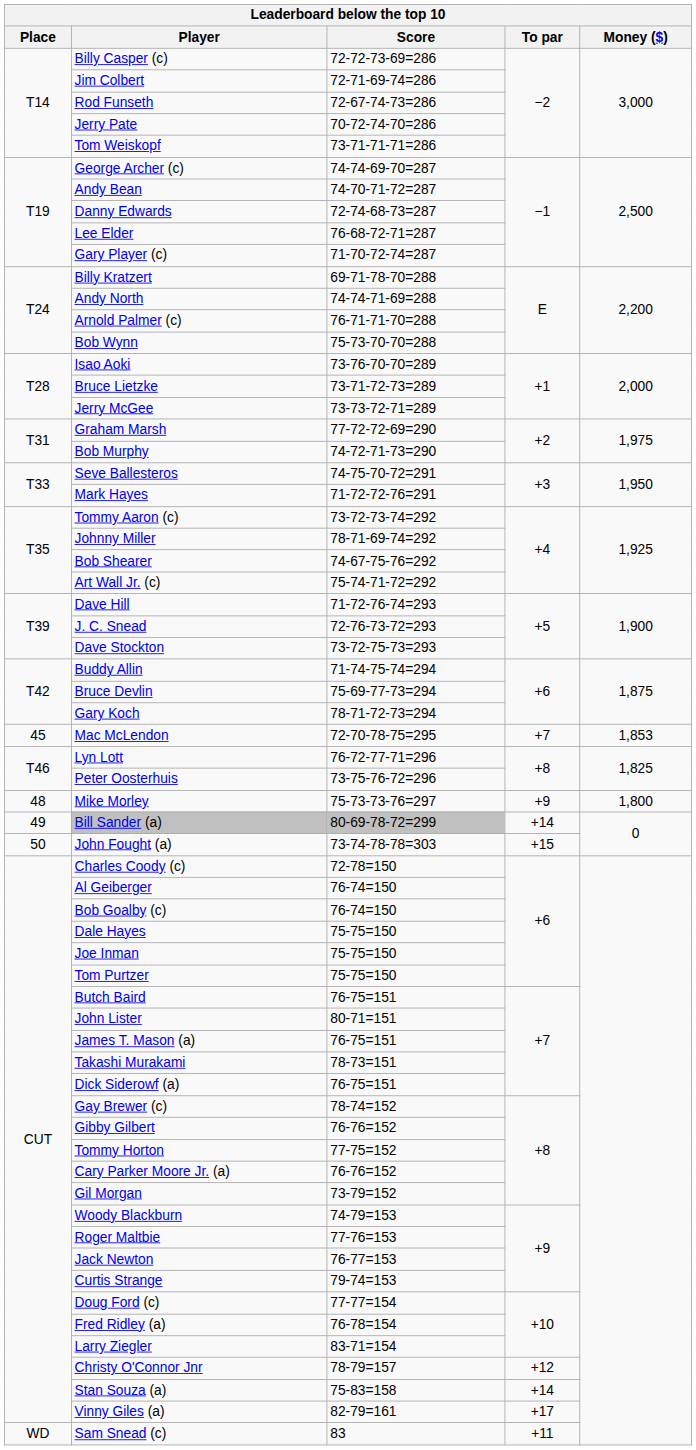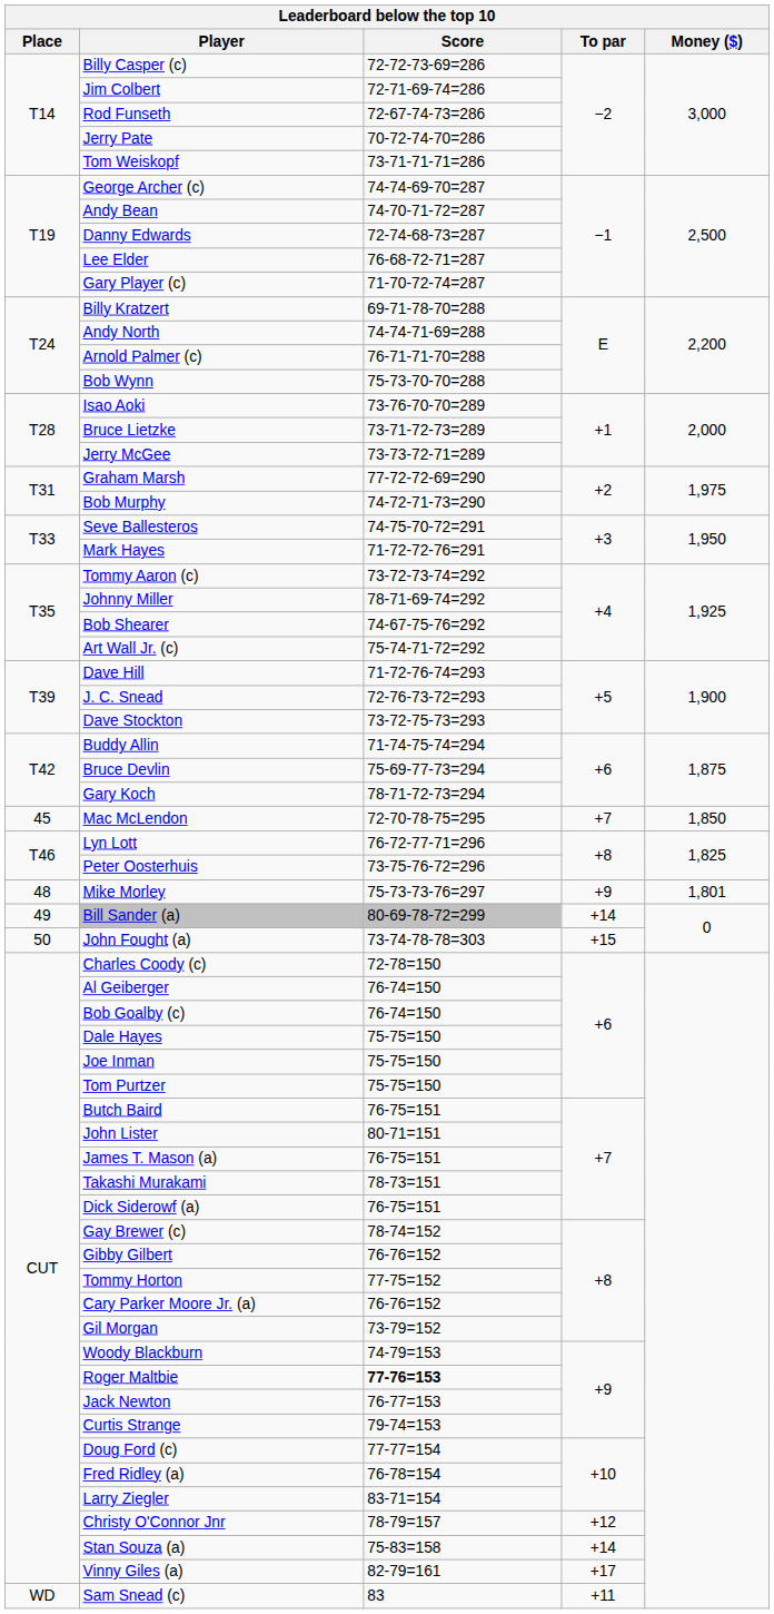 <table class="collapsible collapsed wikitable" style="width:50em; margin-top:-1px">
 <tr>
 <th scope="col" colspan="6">Leaderboard below the top 10</th>
 </tr>
 <tr>
 <th>Place</th>
 <th>Player</th>
 <th>Score</th>
 <th>To par</th>
 <th>Money (<a href='#'>$</a>)</th>
 </tr>
 <tr>
 <td rowspan=5 align=center>T14</td>
 <td> <a href='#'>Billy Casper</a> (c)</td>
 <td>72-72-73-69=286</td>
 <td rowspan=5 align=center>−2</td>
 <td rowspan=5 align=center>3,000</td>
 </tr>
 <tr>
 <td> <a href='#'>Jim Colbert</a></td>
 <td>72-71-69-74=286</td>
 </tr>
 <tr>
 <td> <a href='#'>Rod Funseth</a></td>
 <td>72-67-74-73=286</td>
 </tr>
 <tr>
 <td> <a href='#'>Jerry Pate</a></td>
 <td>70-72-74-70=286</td>
 </tr>
 <tr>
 <td> <a href='#'>Tom Weiskopf</a></td>
 <td>73-71-71-71=286</td>
 </tr>
 <tr>
 <td rowspan=5 align=center>T19</td>
 <td> <a href='#'>George Archer</a> (c)</td>
 <td>74-74-69-70=287</td>
 <td rowspan=5 align=center>−1</td>
 <td rowspan=5 align=center>2,500</td>
 </tr>
 <tr>
 <td> <a href='#'>Andy Bean</a></td>
 <td>74-70-71-72=287</td>
 </tr>
 <tr>
 <td> <a href='#'>Danny Edwards</a></td>
 <td>72-74-68-73=287</td>
 </tr>
 <tr>
 <td> <a href='#'>Lee Elder</a></td>
 <td>76-68-72-71=287</td>
 </tr>
 <tr>
 <td> <a href='#'>Gary Player</a> (c)</td>
 <td>71-70-72-74=287</td>
 </tr>
 <tr>
 <td rowspan=4 align=center>T24</td>
 <td> <a href='#'>Billy Kratzert</a></td>
 <td>69-71-78-70=288</td>
 <td rowspan=4 align=center>E</td>
 <td rowspan=4 align=center>2,200</td>
 </tr>
 <tr>
 <td> <a href='#'>Andy North</a></td>
 <td>74-74-71-69=288</td>
 </tr>
 <tr>
 <td> <a href='#'>Arnold Palmer</a> (c)</td>
 <td>76-71-71-70=288</td>
 </tr>
 <tr>
 <td> <a href='#'>Bob Wynn</a></td>
 <td>75-73-70-70=288</td>
 </tr>
 <tr>
 <td rowspan=3 align=center>T28</td>
 <td> <a href='#'>Isao Aoki</a></td>
 <td>73-76-70-70=289</td>
 <td rowspan=3 align=center>+1</td>
 <td rowspan=3 align=center>2,000</td>
 </tr>
 <tr>
 <td> <a href='#'>Bruce Lietzke</a></td>
 <td>73-71-72-73=289</td>
 </tr>
 <tr>
 <td> <a href='#'>Jerry McGee</a></td>
 <td>73-73-72-71=289</td>
 </tr>
 <tr>
 <td rowspan=2 align=center>T31</td>
 <td> <a href='#'>Graham Marsh</a></td>
 <td>77-72-72-69=290</td>
 <td rowspan=2 align=center>+2</td>
 <td rowspan=2 align=center>1,975</td>
 </tr>
 <tr>
 <td> <a href='#'>Bob Murphy</a></td>
 <td>74-72-71-73=290</td>
 </tr>
 <tr>
 <td rowspan=2 align=center>T33</td>
 <td> <a href='#'>Seve Ballesteros</a></td>
 <td>74-75-70-72=291</td>
 <td rowspan=2 align=center>+3</td>
 <td rowspan=2 align=center>1,950</td>
 </tr>
 <tr>
 <td> <a href='#'>Mark Hayes</a></td>
 <td>71-72-72-76=291</td>
 </tr>
 <tr>
 <td rowspan=4 align=center>T35</td>
 <td> <a href='#'>Tommy Aaron</a> (c)</td>
 <td>73-72-73-74=292</td>
 <td rowspan=4 align=center>+4</td>
 <td rowspan=4 align=center>1,925</td>
 </tr>
 <tr>
 <td> <a href='#'>Johnny Miller</a></td>
 <td>78-71-69-74=292</td>
 </tr>
 <tr>
 <td> <a href='#'>Bob Shearer</a></td>
 <td>74-67-75-76=292</td>
 </tr>
 <tr>
 <td> <a href='#'>Art Wall Jr.</a> (c)</td>
 <td>75-74-71-72=292</td>
 </tr>
 <tr>
 <td rowspan=3 align=center>T39</td>
 <td> <a href='#'>Dave Hill</a></td>
 <td>71-72-76-74=293</td>
 <td rowspan=3 align=center>+5</td>
 <td rowspan=3 align=center>1,900</td>
 </tr>
 <tr>
 <td> <a href='#'>J. C. Snead</a></td>
 <td>72-76-73-72=293</td>
 </tr>
 <tr>
 <td> <a href='#'>Dave Stockton</a></td>
 <td>73-72-75-73=293</td>
 </tr>
 <tr>
 <td rowspan=3 align=center>T42</td>
 <td> <a href='#'>Buddy Allin</a></td>
 <td>71-74-75-74=294</td>
 <td rowspan=3 align=center>+6</td>
 <td rowspan=3 align=center>1,875</td>
 </tr>
 <tr>
 <td> <a href='#'>Bruce Devlin</a></td>
 <td>75-69-77-73=294</td>
 </tr>
 <tr>
 <td> <a href='#'>Gary Koch</a></td>
 <td>78-71-72-73=294</td>
 </tr>
 <tr>
 <td align=center>45</td>
 <td> <a href='#'>Mac McLendon</a></td>
 <td>72-70-78-75=295</td>
 <td align=center>+7</td>
-<td align=center>1,853</td>
+<td align=center>1,850</td>
 </tr>
 <tr>
 <td rowspan=2 align=center>T46</td>
 <td> <a href='#'>Lyn Lott</a></td>
 <td>76-72-77-71=296</td>
 <td rowspan=2 align=center>+8</td>
 <td rowspan=2 align=center>1,825</td>
 </tr>
 <tr>
 <td> <a href='#'>Peter Oosterhuis</a></td>
 <td>73-75-76-72=296</td>
 </tr>
 <tr>
 <td align=center>48</td>
 <td> <a href='#'>Mike Morley</a></td>
 <td>75-73-73-76=297</td>
 <td align=center>+9</td>
-<td align=center>1,800</td>
+<td align=center>1,801</td>
 </tr>
 <tr>
 <td align=center>49</td>
 <td style="background:silver"> <a href='#'>Bill Sander</a> (a)</td>
 <td style="background:silver">80-69-78-72=299</td>
 <td align=center>+14</td>
 <td rowspan=2 align=center>0</td>
 </tr>
 <tr>
 <td align=center>50</td>
 <td> <a href='#'>John Fought</a> (a)</td>
 <td>73-74-78-78=303</td>
 <td align=center>+15</td>
 </tr>
 <tr>
 <td rowspan=26 align=center>CUT</td>
 <td> <a href='#'>Charles Coody</a> (c)</td>
 <td>72-78=150</td>
 <td rowspan=6 align=center>+6</td>
 <td rowspan=27 align=center></td>
 </tr>
 <tr>
 <td> <a href='#'>Al Geiberger</a></td>
 <td>76-74=150</td>
 </tr>
 <tr>
 <td> <a href='#'>Bob Goalby</a> (c)</td>
 <td>76-74=150</td>
 </tr>
 <tr>
 <td> <a href='#'>Dale Hayes</a></td>
 <td>75-75=150</td>
 </tr>
 <tr>
 <td> <a href='#'>Joe Inman</a></td>
 <td>75-75=150</td>
 </tr>
 <tr>
 <td> <a href='#'>Tom Purtzer</a></td>
 <td>75-75=150</td>
 </tr>
 <tr>
 <td> <a href='#'>Butch Baird</a></td>
 <td>76-75=151</td>
 <td rowspan=5 align=center>+7</td>
 </tr>
 <tr>
 <td> <a href='#'>John Lister</a></td>
 <td>80-71=151</td>
 </tr>
 <tr>
 <td> <a href='#'>James T. Mason</a> (a)</td>
 <td>76-75=151</td>
 </tr>
 <tr>
 <td> <a href='#'>Takashi Murakami</a></td>
 <td>78-73=151</td>
 </tr>
 <tr>
 <td> <a href='#'>Dick Siderowf</a> (a)</td>
 <td>76-75=151</td>
 </tr>
 <tr>
 <td> <a href='#'>Gay Brewer</a> (c)</td>
 <td>78-74=152</td>
 <td rowspan=5 align=center>+8</td>
 </tr>
 <tr>
 <td> <a href='#'>Gibby Gilbert</a></td>
 <td>76-76=152</td>
 </tr>
 <tr>
 <td> <a href='#'>Tommy Horton</a></td>
 <td>77-75=152</td>
 </tr>
 <tr>
 <td> <a href='#'>Cary Parker Moore Jr.</a> (a)</td>
 <td>76-76=152</td>
 </tr>
 <tr>
 <td> <a href='#'>Gil Morgan</a></td>
 <td>73-79=152</td>
 </tr>
 <tr>
 <td> <a href='#'>Woody Blackburn</a></td>
 <td>74-79=153</td>
 <td rowspan=4 align=center>+9</td>
 </tr>
 <tr>
 <td> <a href='#'>Roger Maltbie</a></td>
-<td>77-76=153</td>
+<td><strong>77-76=153</strong></td>
 </tr>
 <tr>
 <td> <a href='#'>Jack Newton</a></td>
 <td>76-77=153</td>
 </tr>
 <tr>
 <td> <a href='#'>Curtis Strange</a></td>
 <td>79-74=153</td>
 </tr>
 <tr>
 <td> <a href='#'>Doug Ford</a> (c)</td>
 <td>77-77=154</td>
 <td rowspan=3 align=center>+10</td>
 </tr>
 <tr>
 <td> <a href='#'>Fred Ridley</a> (a)</td>
 <td>76-78=154</td>
 </tr>
 <tr>
 <td> <a href='#'>Larry Ziegler</a></td>
 <td>83-71=154</td>
 </tr>
 <tr>
 <td> <a href='#'>Christy O'Connor Jnr</a></td>
 <td>78-79=157</td>
 <td align=center>+12</td>
 </tr>
 <tr>
 <td> <a href='#'>Stan Souza</a> (a)</td>
 <td>75-83=158</td>
 <td align=center>+14</td>
 </tr>
 <tr>
 <td> <a href='#'>Vinny Giles</a> (a)</td>
 <td>82-79=161</td>
 <td align=center>+17</td>
 </tr>
 <tr>
 <td align=center>WD</td>
 <td> <a href='#'>Sam Snead</a> (c)</td>
 <td>83</td>
 <td align=center>+11</td>
 </tr>
 </table>
